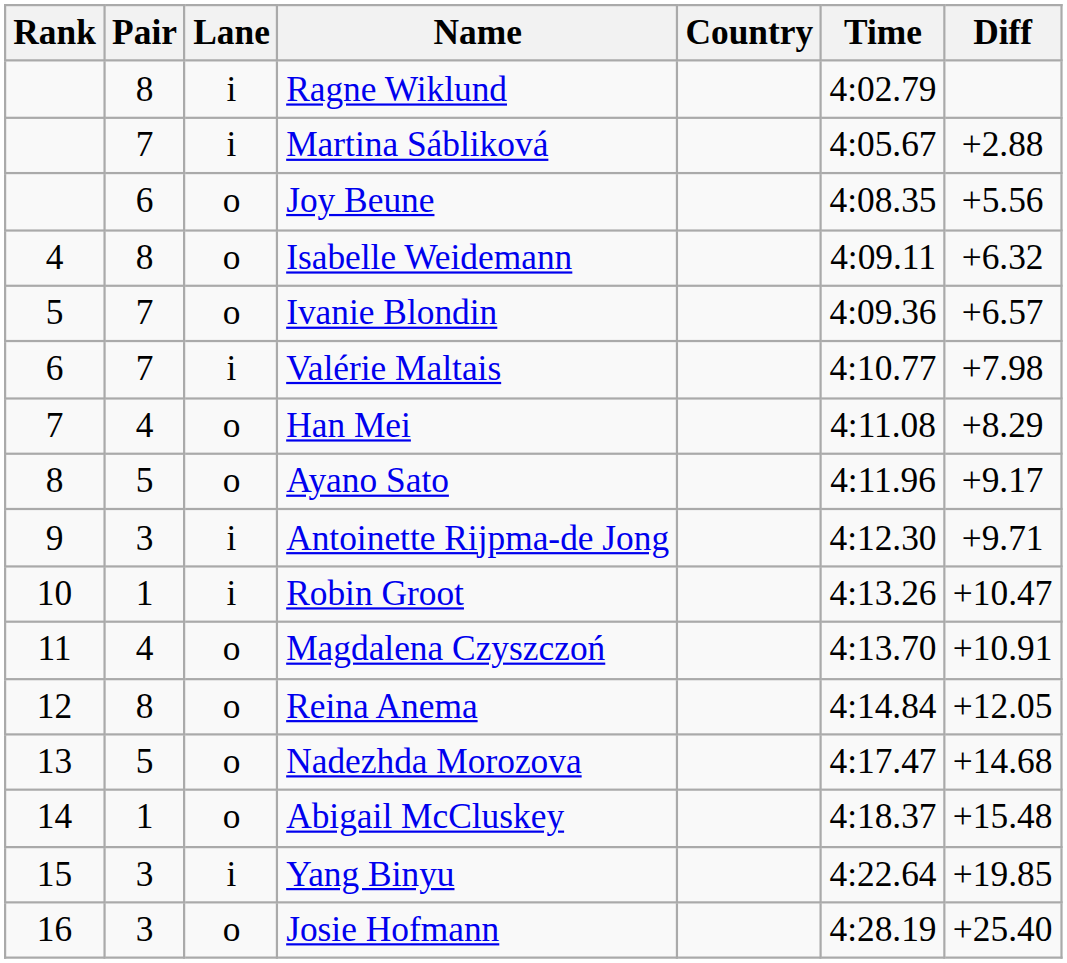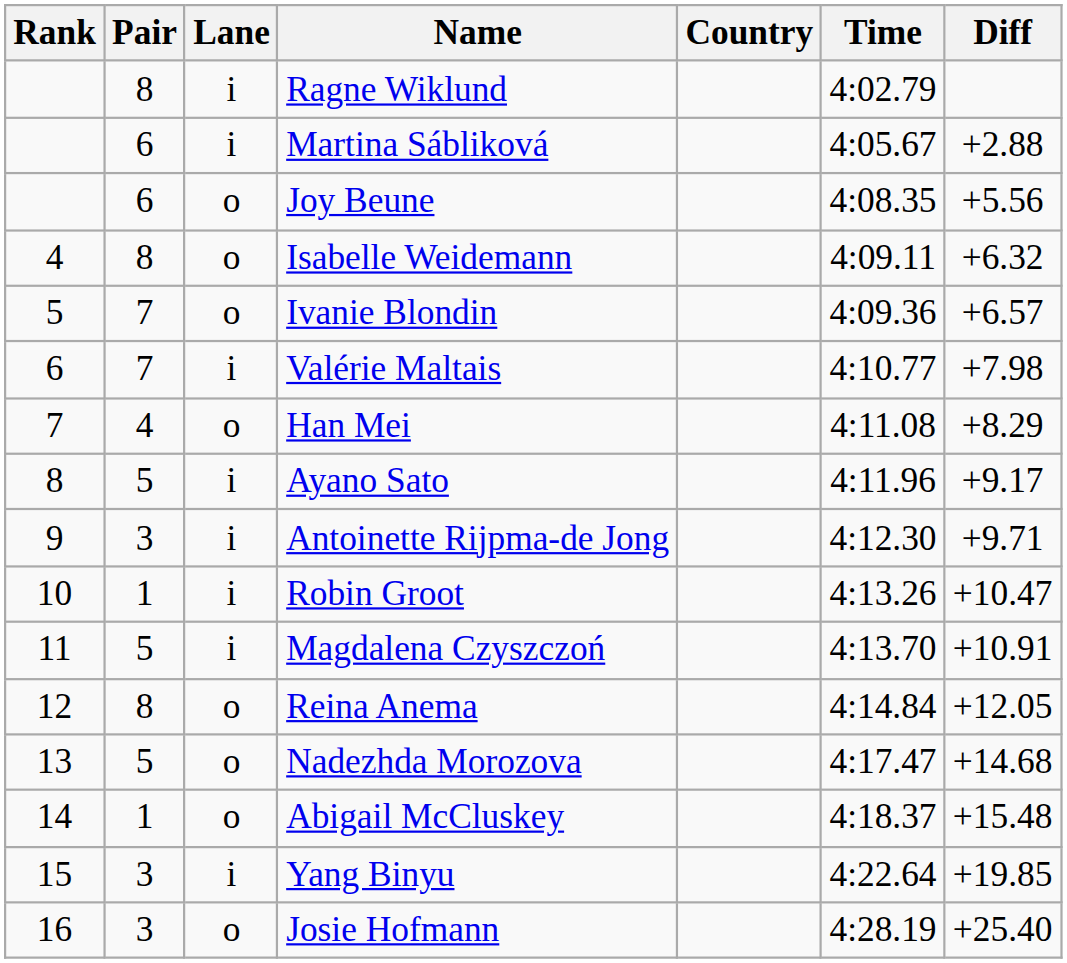 <table class="wikitable sortable" style="text-align:center">
 <tr>
 <th>Rank</th>
 <th>Pair</th>
 <th>Lane</th>
 <th>Name</th>
 <th>Country</th>
 <th>Time</th>
 <th>Diff</th>
 </tr>
 <tr>
 <td></td>
 <td>8</td>
 <td>i</td>
 <td align=left><a href='#'>Ragne Wiklund</a></td>
 <td align=left></td>
 <td>4:02.79<br><strong></strong></td>
 </tr>
 <tr>
 <td></td>
-<td>7</td>
+<td>6</td>
 <td>i</td>
 <td align=left><a href='#'>Martina Sábliková</a></td>
 <td align=left></td>
 <td>4:05.67</td>
 <td>+2.88</td>
 </tr>
 <tr>
 <td></td>
 <td>6</td>
 <td>o</td>
 <td align=left><a href='#'>Joy Beune</a></td>
 <td align=left></td>
 <td>4:08.35</td>
 <td>+5.56</td>
 </tr>
 <tr>
 <td>4</td>
 <td>8</td>
 <td>o</td>
 <td align=left><a href='#'>Isabelle Weidemann</a></td>
 <td align=left></td>
 <td>4:09.11</td>
 <td>+6.32</td>
 </tr>
 <tr>
 <td>5</td>
 <td>7</td>
 <td>o</td>
 <td align=left><a href='#'>Ivanie Blondin</a></td>
 <td align=left></td>
 <td>4:09.36</td>
 <td>+6.57</td>
 </tr>
 <tr>
 <td>6</td>
 <td>7</td>
 <td>i</td>
 <td align=left><a href='#'>Valérie Maltais</a></td>
 <td align=left></td>
 <td>4:10.77</td>
 <td>+7.98</td>
 </tr>
 <tr>
 <td>7</td>
 <td>4</td>
 <td>o</td>
 <td align=left><a href='#'>Han Mei</a></td>
 <td align=left></td>
 <td>4:11.08</td>
 <td>+8.29</td>
 </tr>
 <tr>
 <td>8</td>
 <td>5</td>
-<td>o</td>
+<td>i</td>
 <td align=left><a href='#'>Ayano Sato</a></td>
 <td align=left></td>
 <td>4:11.96</td>
 <td>+9.17</td>
 </tr>
 <tr>
 <td>9</td>
 <td>3</td>
 <td>i</td>
 <td align=left><a href='#'>Antoinette Rijpma-de Jong</a></td>
 <td align=left></td>
 <td>4:12.30</td>
 <td>+9.71</td>
 </tr>
 <tr>
 <td>10</td>
 <td>1</td>
 <td>i</td>
 <td align=left><a href='#'>Robin Groot</a></td>
 <td align=left></td>
 <td>4:13.26</td>
 <td>+10.47</td>
 </tr>
 <tr>
 <td>11</td>
-<td>4</td>
-<td>o</td>
+<td>5</td>
+<td>i</td>
 <td align=left><a href='#'>Magdalena Czyszczoń</a></td>
 <td align=left></td>
 <td>4:13.70</td>
 <td>+10.91</td>
 </tr>
 <tr>
 <td>12</td>
 <td>8</td>
 <td>o</td>
 <td align=left><a href='#'>Reina Anema</a></td>
 <td align=left></td>
 <td>4:14.84</td>
 <td>+12.05</td>
 </tr>
 <tr>
 <td>13</td>
 <td>5</td>
 <td>o</td>
 <td align=left><a href='#'>Nadezhda Morozova</a></td>
 <td align=left></td>
 <td>4:17.47</td>
 <td>+14.68</td>
 </tr>
 <tr>
 <td>14</td>
 <td>1</td>
 <td>o</td>
 <td align=left><a href='#'>Abigail McCluskey</a></td>
 <td align=left></td>
 <td>4:18.37</td>
 <td>+15.48</td>
 </tr>
 <tr>
 <td>15</td>
 <td>3</td>
 <td>i</td>
 <td align=left><a href='#'>Yang Binyu</a></td>
 <td align=left></td>
 <td>4:22.64</td>
 <td>+19.85</td>
 </tr>
 <tr>
 <td>16</td>
 <td>3</td>
 <td>o</td>
 <td align=left><a href='#'>Josie Hofmann</a></td>
 <td align=left></td>
 <td>4:28.19</td>
 <td>+25.40</td>
 </tr>
 </table>
